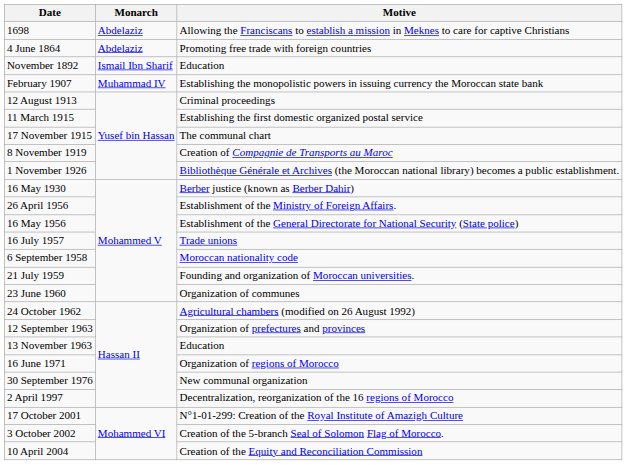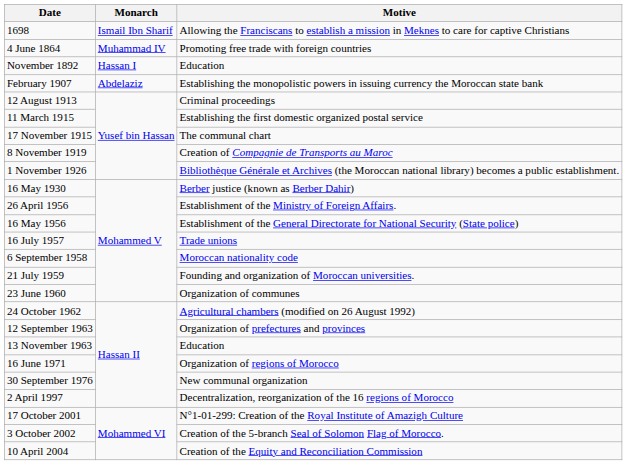 <table class="wikitable">
 <tr>
 <th>Date</th>
 <th>Monarch</th>
 <th>Motive</th>
 </tr>
 <tr>
 <td>1698</td>
-<td><a href='#'>Abdelaziz</a></td>
+<td><a href='#'>Ismail Ibn Sharif</a></td>
 <td>Allowing the <a href='#'>Franciscans</a> to <a href='#'>establish a mission</a> in <a href='#'>Meknes</a> to care for captive Christians</td>
 </tr>
 <tr>
 <td>4 June 1864</td>
-<td><a href='#'>Abdelaziz</a></td>
+<td><a href='#'>Muhammad IV</a></td>
 <td>Promoting free trade with foreign countries</td>
 </tr>
 <tr>
 <td>November 1892</td>
-<td><a href='#'>Ismail Ibn Sharif</a></td>
+<td><a href='#'>Hassan I</a></td>
 <td>Education</td>
 </tr>
 <tr>
 <td>February 1907</td>
-<td><a href='#'>Muhammad IV</a></td>
+<td><a href='#'>Abdelaziz</a></td>
 <td>Establishing the monopolistic powers in issuing currency the Moroccan state bank</td>
 </tr>
 <tr>
 <td>12 August 1913</td>
 <td rowspan="5"><a href='#'>Yusef bin Hassan</a></td>
 <td>Criminal proceedings</td>
 </tr>
 <tr>
 <td>11 March 1915</td>
 <td>Establishing the first domestic organized postal service</td>
 </tr>
 <tr>
 <td>17 November 1915</td>
 <td>The communal chart</td>
 </tr>
 <tr>
 <td>8 November 1919</td>
 <td>Creation of <em><a href='#'>Compagnie de Transports au Maroc</a></em></td>
 </tr>
 <tr>
 <td>1 November 1926</td>
 <td><a href='#'>Bibliothèque Générale et Archives</a> (the Moroccan national library) becomes a public establishment.</td>
 </tr>
 <tr>
 <td>16 May 1930</td>
 <td rowspan="7"><a href='#'>Mohammed V</a></td>
 <td><a href='#'>Berber</a> justice (known as <a href='#'>Berber Dahir</a>)</td>
 </tr>
 <tr>
 <td>26 April 1956</td>
 <td>Establishment of the <a href='#'>Ministry of Foreign Affairs</a>.</td>
 </tr>
 <tr>
 <td>16 May 1956</td>
 <td>Establishment of the <a href='#'>General Directorate for National Security</a> (<a href='#'>State police</a>)</td>
 </tr>
 <tr>
 <td>16 July 1957</td>
 <td><a href='#'>Trade unions</a></td>
 </tr>
 <tr>
 <td>6 September 1958</td>
 <td><a href='#'>Moroccan nationality code</a></td>
 </tr>
 <tr>
 <td>21 July 1959</td>
 <td>Founding and organization of <a href='#'>Moroccan universities</a>.</td>
 </tr>
 <tr>
 <td>23 June 1960</td>
 <td>Organization of communes</td>
 </tr>
 <tr>
 <td>24 October 1962</td>
 <td rowspan="6"><a href='#'>Hassan II</a></td>
 <td><a href='#'>Agricultural chambers</a> (modified on 26 August 1992)</td>
 </tr>
 <tr>
 <td>12 September 1963</td>
 <td>Organization of <a href='#'>prefectures</a> and <a href='#'>provinces</a></td>
 </tr>
 <tr>
 <td>13 November 1963</td>
 <td>Education</td>
 </tr>
 <tr>
 <td>16 June 1971</td>
 <td>Organization of <a href='#'>regions of Morocco</a></td>
 </tr>
 <tr>
 <td>30 September 1976</td>
 <td>New communal organization</td>
 </tr>
 <tr>
 <td>2 April 1997</td>
 <td>Decentralization, reorganization of the 16 <a href='#'>regions of Morocco</a></td>
 </tr>
 <tr>
 <td>17 October 2001</td>
 <td rowspan="3"><a href='#'>Mohammed VI</a></td>
 <td>N°1-01-299: Creation of the <a href='#'>Royal Institute of Amazigh Culture</a></td>
 </tr>
 <tr>
 <td>3 October 2002</td>
 <td>Creation of the 5-branch <a href='#'>Seal of Solomon</a> <a href='#'>Flag of Morocco</a>.</td>
 </tr>
 <tr>
 <td>10 April 2004</td>
 <td>Creation of the <a href='#'>Equity and Reconciliation Commission</a></td>
 </tr>
 </table>
